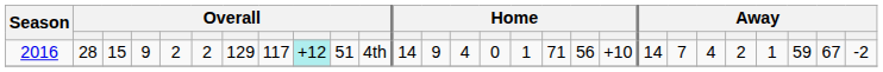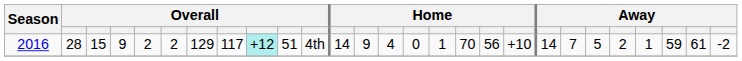 <table class="wikitable" style="text-align: center">
 <tr>
 <th rowspan="2" style="width:40px">Season</th>
 <th colspan="10" style="border-right:3px solid grey;">Overall</th>
 <th colspan="8"  style="border-right:3px solid grey;">Home</th>
 <th colspan="8">Away</th>
 </tr>
 <tr>
 <th width="20px"></th>
 <th width="20px"></th>
 <th width="20px"></th>
 <th width="22px"></th>
 <th width="22px"></th>
 <th width="20px"></th>
 <th width="20px"></th>
 <th width="22px"></th>
 <th width="20px"></th>
 <th width="20px"  style="border-right:3px solid grey;"></th>
 <th width="20px"></th>
 <th width="20px"></th>
 <th width="20px"></th>
 <th width="22px"></th>
 <th width="22px"></th>
 <th width="20px"></th>
 <th width="20px"></th>
 <th width="22px"  style="border-right:3px solid grey;"></th>
 <th width="20px"></th>
 <th width="20px"></th>
 <th width="20px"></th>
 <th width="22px"></th>
 <th width="22px"></th>
 <th width="20px"></th>
 <th width="20px"></th>
 <th width="22px"></th>
 </tr>
 <tr>
 <td><a href='#'>2016</a></td>
 <td>28</td>
 <td>15</td>
 <td>9</td>
 <td>2</td>
 <td>2</td>
 <td>129</td>
 <td>117</td>
 <td style="background: paleturquoise;">+12</td>
 <td>51</td>
 <td style="border-right:3px solid grey;">4th</td>
 <td>14</td>
 <td>9</td>
 <td>4</td>
 <td>0</td>
 <td>1</td>
-<td>71</td>
+<td>70</td>
 <td>56</td>
 <td style="border-right:3px solid grey;">+10</td>
 <td>14</td>
 <td>7</td>
-<td>4</td>
+<td>5</td>
 <td>2</td>
 <td>1</td>
 <td>59</td>
-<td>67</td>
+<td>61</td>
 <td>-2</td>
 </tr>
 <tr>
 </tr>
 </table>
